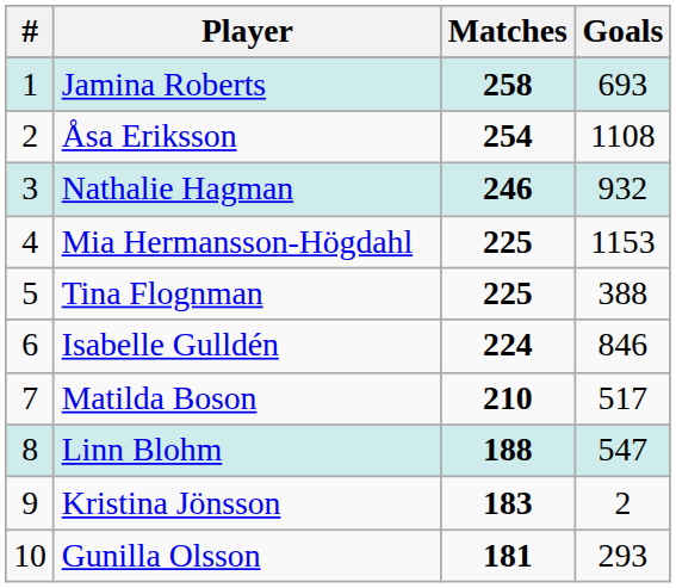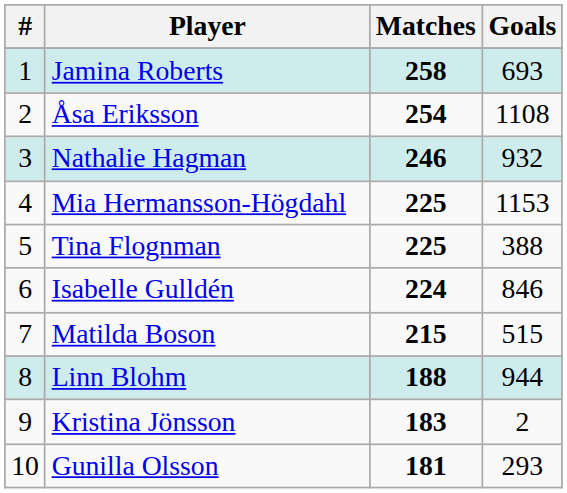 <table class="wikitable sortable" style="text-align:center">
 <tr>
 <th>#</th>
 <th width=180px>Player</th>
 <th>Matches</th>
 <th>Goals</th>
 </tr>
 <tr>
 </tr>
 <tr style="background:#CFECEC">
 <td>1</td>
 <td align="left"><a href='#'>Jamina Roberts</a></td>
 <td><strong>258</strong></td>
 <td>693</td>
 </tr>
 <tr>
 <td>2</td>
 <td align="left"><a href='#'>Åsa Eriksson</a></td>
 <td><strong>254</strong></td>
 <td>1108</td>
 </tr>
 <tr style="background:#CFECEC">
 <td>3</td>
 <td align="left"><a href='#'>Nathalie Hagman</a></td>
 <td><strong>246</strong></td>
 <td>932</td>
 </tr>
 <tr>
 <td>4</td>
 <td align="left"><a href='#'>Mia Hermansson-Högdahl</a></td>
 <td><strong>225</strong></td>
 <td>1153</td>
 </tr>
 <tr>
 <td>5</td>
 <td align="left"><a href='#'>Tina Flognman</a></td>
 <td><strong>225</strong></td>
 <td>388</td>
 </tr>
 <tr>
 <td>6</td>
 <td align="left"><a href='#'>Isabelle Gulldén</a></td>
 <td><strong>224</strong></td>
 <td>846</td>
 </tr>
 <tr>
 <td>7</td>
 <td align="left"><a href='#'>Matilda Boson</a></td>
-<td><strong>210</strong></td>
-<td>517</td>
+<td><strong>215</strong></td>
+<td>515</td>
 </tr>
 <tr style="background:#CFECEC">
 <td>8</td>
 <td align="left"><a href='#'>Linn Blohm</a></td>
 <td><strong>188</strong></td>
-<td>547</td>
+<td>944</td>
 </tr>
 <tr>
 <td>9</td>
 <td align="left"><a href='#'>Kristina Jönsson</a></td>
 <td><strong>183</strong></td>
 <td>2</td>
 </tr>
 <tr>
 <td>10</td>
 <td align="left"><a href='#'>Gunilla Olsson</a></td>
 <td><strong>181</strong></td>
 <td>293</td>
 </tr>
 </table>
